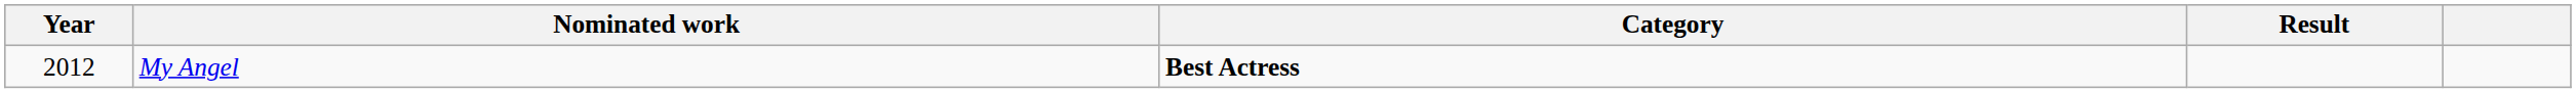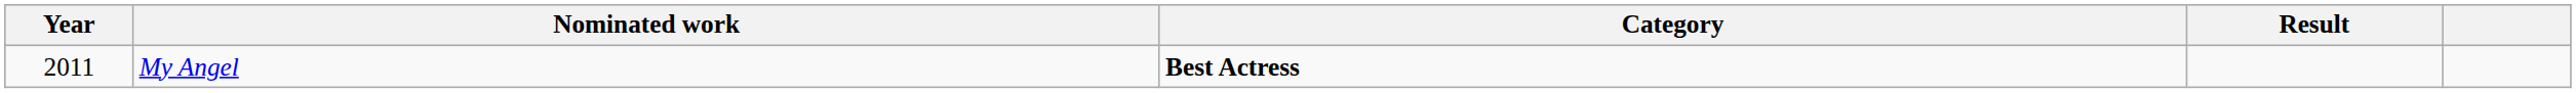 <table class="wikitable" style="width:100%;">
 <tr>
 <th width=5%>Year</th>
 <th style="width:40%;">Nominated work</th>
 <th style="width:40%;">Category</th>
 <th style="width:10%;">Result</th>
 <th width=5%></th>
 </tr>
 <tr>
-<td style="text-align:center;">2012</td>
+<td style="text-align:center;">2011</td>
 <td style="text-align:left;"><em><a href='#'>My Angel</a></em></td>
 <td><strong>Best Actress</strong></td>
 <td></td>
 <td style="text-align:center;"></td>
 </tr>
 </table>
